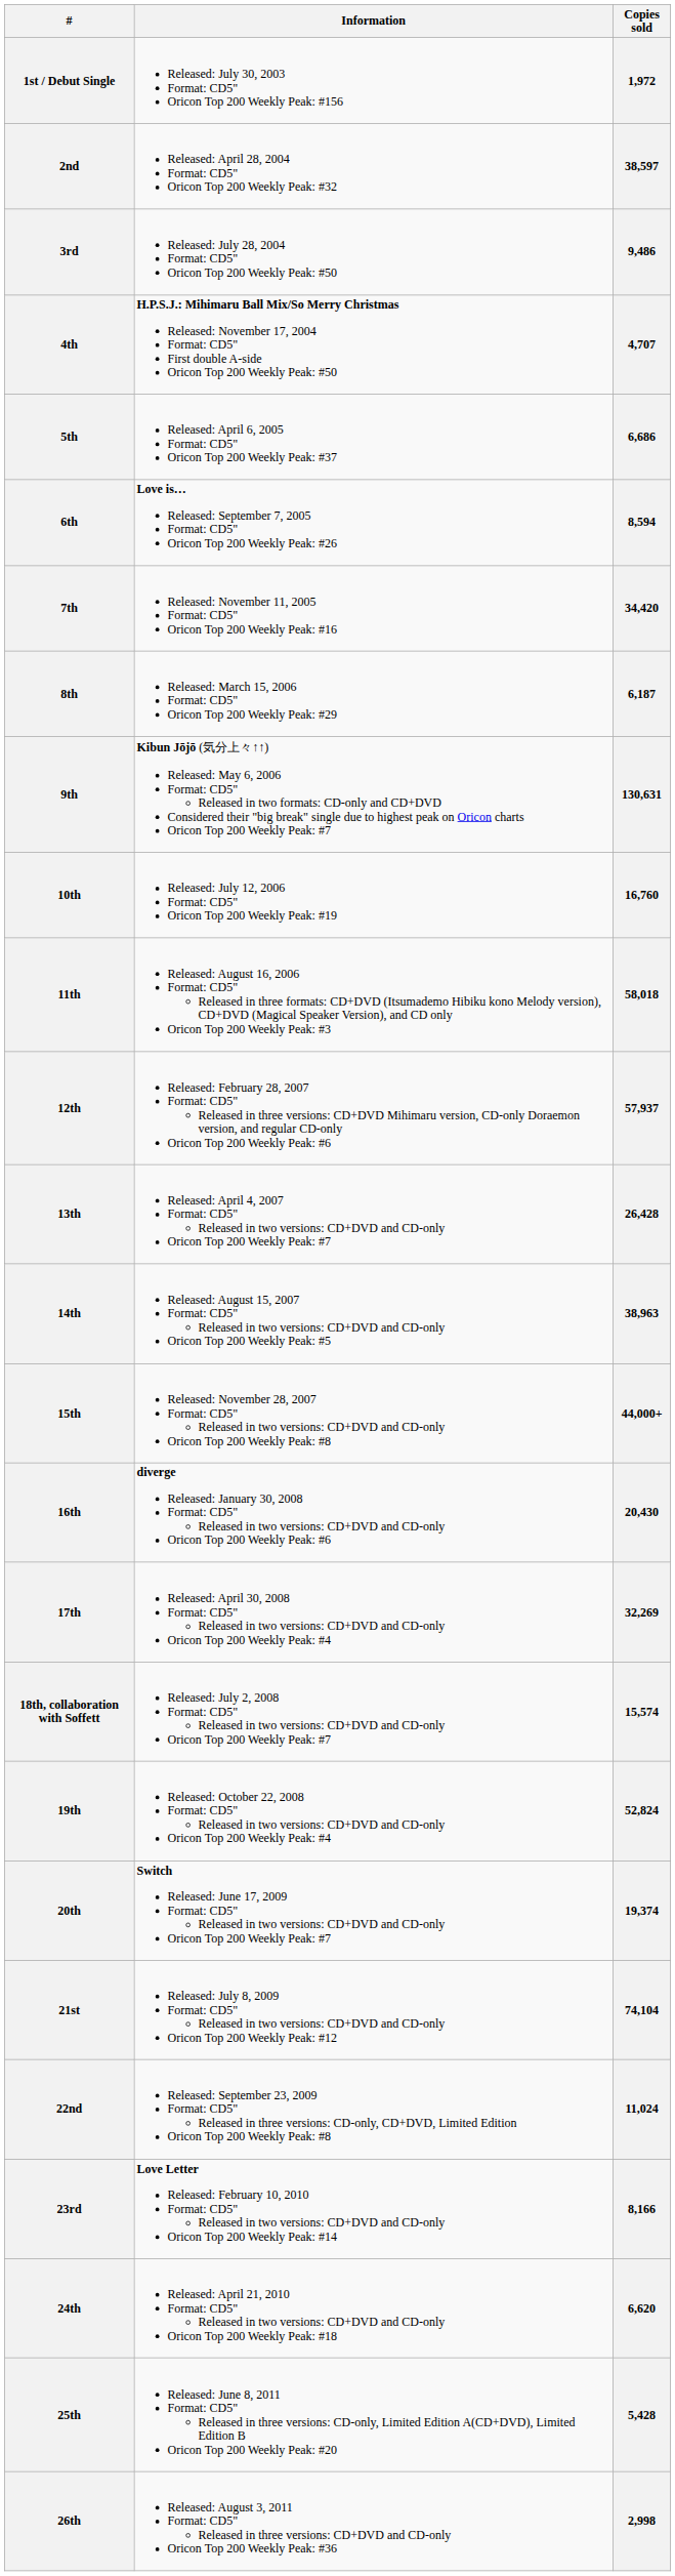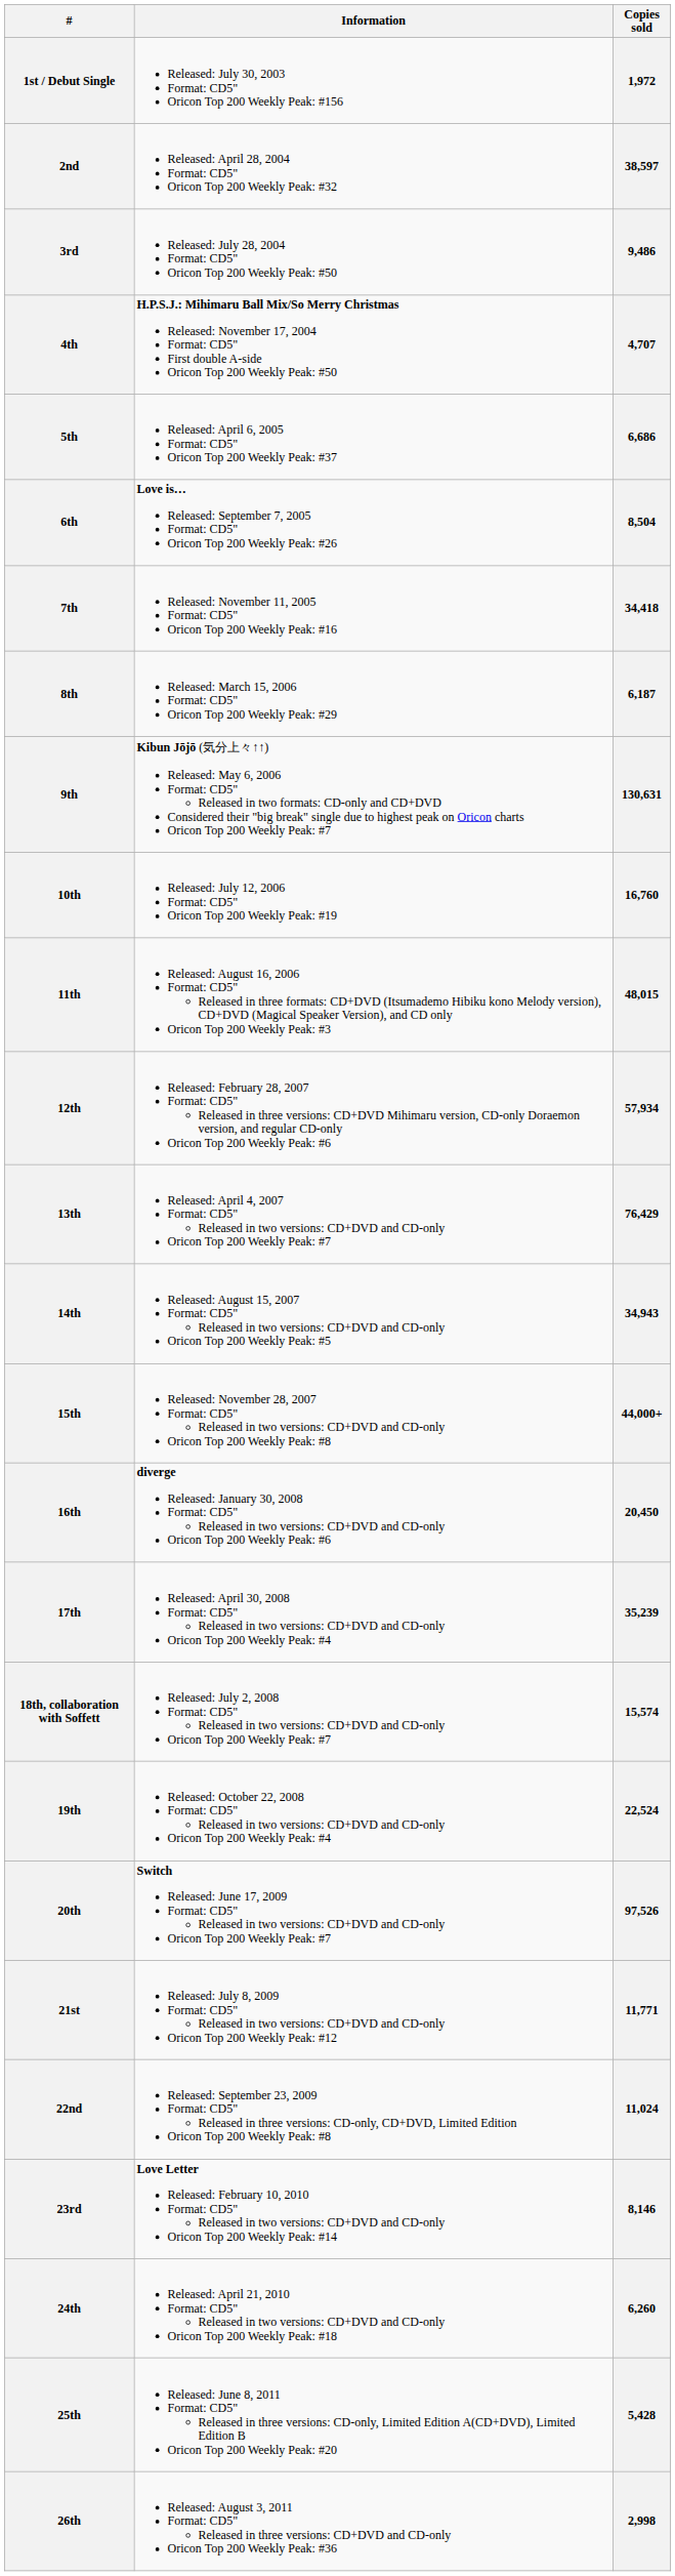 <table class="wikitable">
 <tr>
 <th align="left">#</th>
 <th align="left">Information</th>
 <th align="left">Copies sold</th>
 </tr>
 <tr>
 <th align="left">1st / Debut Single</th>
 <td align="left"><br><ul><li>Released: July 30, 2003</li><li>Format: CD5"</li><li>Oricon Top 200 Weekly Peak: #156</li></ul></td>
 <th align="left">1,972</th>
 </tr>
 <tr>
 <th align="left">2nd</th>
 <td align="left"><br><ul><li>Released: April 28, 2004</li><li>Format: CD5"</li><li>Oricon Top 200 Weekly Peak: #32</li></ul></td>
 <th align="left">38,597</th>
 </tr>
 <tr>
 <th align="left">3rd</th>
 <td align="left"><br><ul><li>Released: July 28, 2004</li><li>Format: CD5"</li><li>Oricon Top 200 Weekly Peak: #50</li></ul></td>
 <th align="left">9,486</th>
 </tr>
 <tr>
 <th align="left">4th</th>
 <td align="left"><strong>H.P.S.J.: Mihimaru Ball Mix/So Merry Christmas</strong><br><ul><li>Released: November 17, 2004</li><li>Format: CD5"</li><li>First double A-side</li><li>Oricon Top 200 Weekly Peak: #50</li></ul></td>
 <th align="left">4,707</th>
 </tr>
 <tr>
 <th align="left">5th</th>
 <td align="left"><br><ul><li>Released: April 6, 2005</li><li>Format: CD5"</li><li>Oricon Top 200 Weekly Peak: #37</li></ul></td>
 <th align="left">6,686</th>
 </tr>
 <tr>
 <th align="left">6th</th>
 <td align="left"><strong>Love is…</strong><br><ul><li>Released: September 7, 2005</li><li>Format: CD5"</li><li>Oricon Top 200 Weekly Peak: #26</li></ul></td>
-<th align="left">8,594</th>
+<th align="left">8,504</th>
 </tr>
 <tr>
 <th align="left">7th</th>
 <td align="left"><br><ul><li>Released: November 11, 2005</li><li>Format: CD5"</li><li>Oricon Top 200 Weekly Peak: #16</li></ul></td>
-<th align="left">34,420</th>
+<th align="left">34,418</th>
 </tr>
 <tr>
 <th align="left">8th</th>
 <td align="left"><br><ul><li>Released: March 15, 2006</li><li>Format: CD5"</li><li>Oricon Top 200 Weekly Peak: #29</li></ul></td>
 <th align="left">6,187</th>
 </tr>
 <tr>
 <th align="left">9th</th>
 <td align="left"><strong>Kibun Jōjō</strong> (気分上々↑↑)<br><ul><li>Released: May 6, 2006</li><li>Format: CD5"<ul><li>Released in two formats: CD-only and CD+DVD</li></ul></li><li>Considered their "big break" single due to highest peak on <a href='#'>Oricon</a> charts</li><li>Oricon Top 200 Weekly Peak: #7</li></ul></td>
 <th align="left">130,631</th>
 </tr>
 <tr>
 <th align="left">10th</th>
 <td align="left"><br><ul><li>Released: July 12, 2006</li><li>Format: CD5"</li><li>Oricon Top 200 Weekly Peak: #19</li></ul></td>
 <th align="left">16,760</th>
 </tr>
 <tr>
 <th align="left">11th</th>
 <td align="left"><br><ul><li>Released: August 16, 2006</li><li>Format: CD5"<ul><li>Released in three formats: CD+DVD (Itsumademo Hibiku kono Melody version), CD+DVD (Magical Speaker Version), and CD only</li></ul></li><li>Oricon Top 200 Weekly Peak: #3</li></ul></td>
-<th align="left">58,018</th>
+<th align="left">48,015</th>
 </tr>
 <tr>
 <th align="left">12th</th>
 <td align="left"><br><ul><li>Released: February 28, 2007</li><li>Format: CD5"<ul><li>Released in three versions: CD+DVD Mihimaru version, CD-only Doraemon version, and regular CD-only</li></ul></li><li>Oricon Top 200 Weekly Peak: #6</li></ul></td>
-<th align="left">57,937</th>
+<th align="left">57,934</th>
 </tr>
 <tr>
 <th align="left">13th</th>
 <td align="left"><br><ul><li>Released: April 4, 2007</li><li>Format: CD5"<ul><li>Released in two versions: CD+DVD and CD-only</li></ul></li><li>Oricon Top 200 Weekly Peak: #7</li></ul></td>
-<th align="left">26,428</th>
+<th align="left">76,429</th>
 </tr>
 <tr>
 <th align="left">14th</th>
 <td align="left"><br><ul><li>Released: August 15, 2007</li><li>Format: CD5"<ul><li>Released in two versions: CD+DVD and CD-only</li></ul></li><li>Oricon Top 200 Weekly Peak: #5</li></ul></td>
-<th align="left">38,963</th>
+<th align="left">34,943</th>
 </tr>
 <tr>
 <th align="left">15th</th>
 <td align="left"><br><ul><li>Released: November 28, 2007</li><li>Format: CD5"<ul><li>Released in two versions: CD+DVD and CD-only</li></ul></li><li>Oricon Top 200 Weekly Peak: #8</li></ul></td>
 <th align="left">44,000+</th>
 </tr>
 <tr>
 <th align="left">16th</th>
 <td align="left"><strong>diverge</strong><br><ul><li>Released: January 30, 2008</li><li>Format: CD5"<ul><li>Released in two versions: CD+DVD and CD-only</li></ul></li><li>Oricon Top 200 Weekly Peak: #6</li></ul></td>
-<th align="left">20,430</th>
+<th align="left">20,450</th>
 </tr>
 <tr>
 <th align="left">17th</th>
 <td align="left"><br><ul><li>Released: April 30, 2008</li><li>Format: CD5"<ul><li>Released in two versions: CD+DVD and CD-only</li></ul></li><li>Oricon Top 200 Weekly Peak: #4</li></ul></td>
-<th align="left">32,269</th>
+<th align="left">35,239</th>
 </tr>
 <tr>
 <th align="left">18th, collaboration with Soffett</th>
 <td align="left"><br><ul><li>Released: July 2, 2008</li><li>Format: CD5"<ul><li>Released in two versions: CD+DVD and CD-only</li></ul></li><li>Oricon Top 200 Weekly Peak: #7</li></ul></td>
 <th align="left">15,574</th>
 </tr>
 <tr>
 <th align="left">19th</th>
 <td align="left"><br><ul><li>Released: October 22, 2008</li><li>Format: CD5"<ul><li>Released in two versions: CD+DVD and CD-only</li></ul></li><li>Oricon Top 200 Weekly Peak: #4</li></ul></td>
-<th align="left">52,824</th>
+<th align="left">22,524</th>
 </tr>
 <tr>
 <th align="left">20th</th>
 <td align="left"><strong>Switch</strong><br><ul><li>Released: June 17, 2009</li><li>Format: CD5"<ul><li>Released in two versions: CD+DVD and CD-only</li></ul></li><li>Oricon Top 200 Weekly Peak: #7</li></ul></td>
-<th align="left">19,374</th>
+<th align="left">97,526</th>
 </tr>
 <tr>
 <th align="left">21st</th>
 <td align="left"><br><ul><li>Released: July 8, 2009</li><li>Format: CD5"<ul><li>Released in two versions: CD+DVD and CD-only</li></ul></li><li>Oricon Top 200 Weekly Peak: #12</li></ul></td>
-<th align="left">74,104</th>
+<th align="left">11,771</th>
 </tr>
 <tr>
 <th align="left">22nd</th>
 <td align="left"><br><ul><li>Released: September 23, 2009</li><li>Format: CD5"<ul><li>Released in three versions: CD-only, CD+DVD, Limited Edition</li></ul></li><li>Oricon Top 200 Weekly Peak: #8</li></ul></td>
 <th align="left">11,024</th>
 </tr>
 <tr>
 <th align="left">23rd</th>
 <td align="left"><strong>Love Letter</strong><br><ul><li>Released: February 10, 2010</li><li>Format: CD5"<ul><li>Released in two versions: CD+DVD and CD-only</li></ul></li><li>Oricon Top 200 Weekly Peak: #14</li></ul></td>
-<th align="left">8,166</th>
+<th align="left">8,146</th>
 </tr>
 <tr>
 <th align="left">24th</th>
 <td align="left"><br><ul><li>Released: April 21, 2010</li><li>Format: CD5"<ul><li>Released in two versions: CD+DVD and CD-only</li></ul></li><li>Oricon Top 200 Weekly Peak: #18</li></ul></td>
-<th align="left">6,620</th>
+<th align="left">6,260</th>
 </tr>
 <tr>
 <th align="left">25th</th>
 <td align="left"><br><ul><li>Released: June 8, 2011</li><li>Format: CD5"<ul><li>Released in three versions: CD-only, Limited Edition A(CD+DVD), Limited Edition B</li></ul></li><li>Oricon Top 200 Weekly Peak: #20</li></ul></td>
 <th align="left">5,428</th>
 </tr>
 <tr>
 <th align="left">26th</th>
 <td align="left"><br><ul><li>Released: August 3, 2011</li><li>Format: CD5"<ul><li>Released in three versions: CD+DVD and CD-only</li></ul></li><li>Oricon Top 200 Weekly Peak: #36</li></ul></td>
 <th align="left">2,998</th>
 </tr>
 </table>
